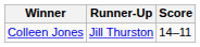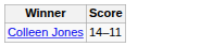 <table class="wikitable">
 <tr>
 <th><strong>Winner</strong></th>
-<th><strong>Runner-Up</strong></th>
 <th><strong>Score</strong></th>
 </tr>
 <tr>
 <td> <a href='#'>Colleen Jones</a></td>
-<td> <a href='#'>Jill Thurston</a></td>
 <td>14–11</td>
 </tr>
 </table>
